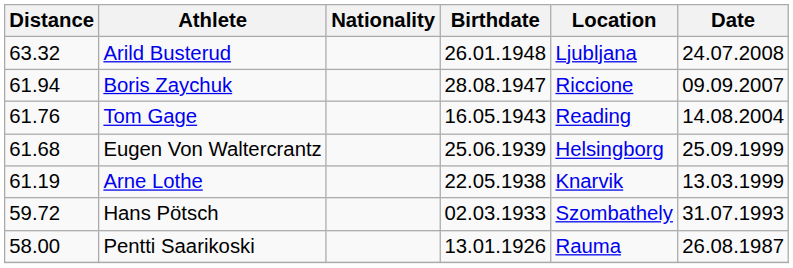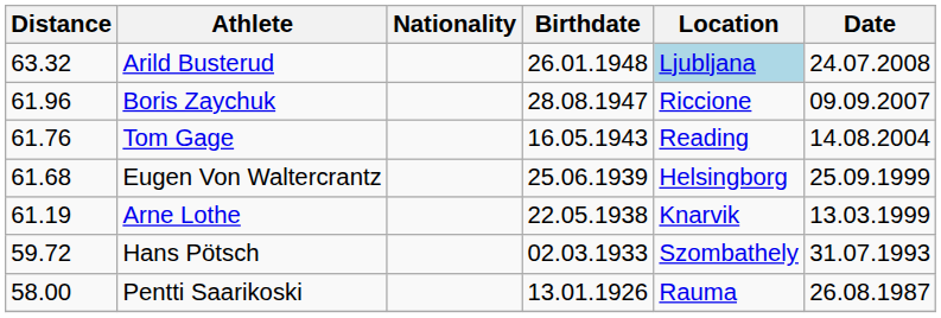 <table class="wikitable">
 <tr>
 <th>Distance</th>
 <th>Athlete</th>
 <th>Nationality</th>
 <th>Birthdate</th>
 <th>Location</th>
 <th>Date</th>
 </tr>
 <tr>
 <td>63.32</td>
 <td><a href='#'>Arild Busterud</a></td>
 <td></td>
 <td>26.01.1948</td>
-<td><a href='#'>Ljubljana</a></td>
+<td style="background: lightblue;"><a href='#'>Ljubljana</a></td>
 <td>24.07.2008</td>
 </tr>
 <tr>
-<td>61.94</td>
+<td>61.96</td>
 <td><a href='#'>Boris Zaychuk</a></td>
 <td></td>
 <td>28.08.1947</td>
 <td><a href='#'>Riccione</a></td>
 <td>09.09.2007</td>
 </tr>
 <tr>
 <td>61.76</td>
 <td><a href='#'>Tom Gage</a></td>
 <td></td>
 <td>16.05.1943</td>
 <td><a href='#'>Reading</a></td>
 <td>14.08.2004</td>
 </tr>
 <tr>
 <td>61.68</td>
 <td>Eugen Von Waltercrantz</td>
 <td></td>
 <td>25.06.1939</td>
 <td><a href='#'>Helsingborg</a></td>
 <td>25.09.1999</td>
 </tr>
 <tr>
 <td>61.19</td>
 <td><a href='#'>Arne Lothe</a></td>
 <td></td>
 <td>22.05.1938</td>
 <td><a href='#'>Knarvik</a></td>
 <td>13.03.1999</td>
 </tr>
 <tr>
 <td>59.72</td>
 <td>Hans Pötsch</td>
 <td></td>
 <td>02.03.1933</td>
 <td><a href='#'>Szombathely</a></td>
 <td>31.07.1993</td>
 </tr>
 <tr>
 <td>58.00</td>
 <td>Pentti Saarikoski</td>
 <td></td>
 <td>13.01.1926</td>
 <td><a href='#'>Rauma</a></td>
 <td>26.08.1987</td>
 </tr>
 <tr>
 </tr>
 </table>
